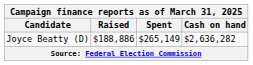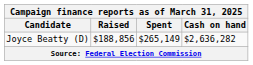 <table class="wikitable sortable">
 <tr>
 <th colspan=4>Campaign finance reports as of March 31, 2025</th>
 </tr>
 <tr style="text-align:center;">
 <th>Candidate</th>
 <th>Raised</th>
 <th>Spent</th>
 <th>Cash on hand</th>
 </tr>
 <tr>
 <td>Joyce Beatty (D)</td>
-<td>$188,886</td>
+<td>$188,856</td>
 <td>$265,149</td>
 <td>$2,636,282</td>
 </tr>
 <tr>
 <th colspan="4"><small>Source: <a href='#'>Federal Election Commission</a></small></th>
 </tr>
 </table>
